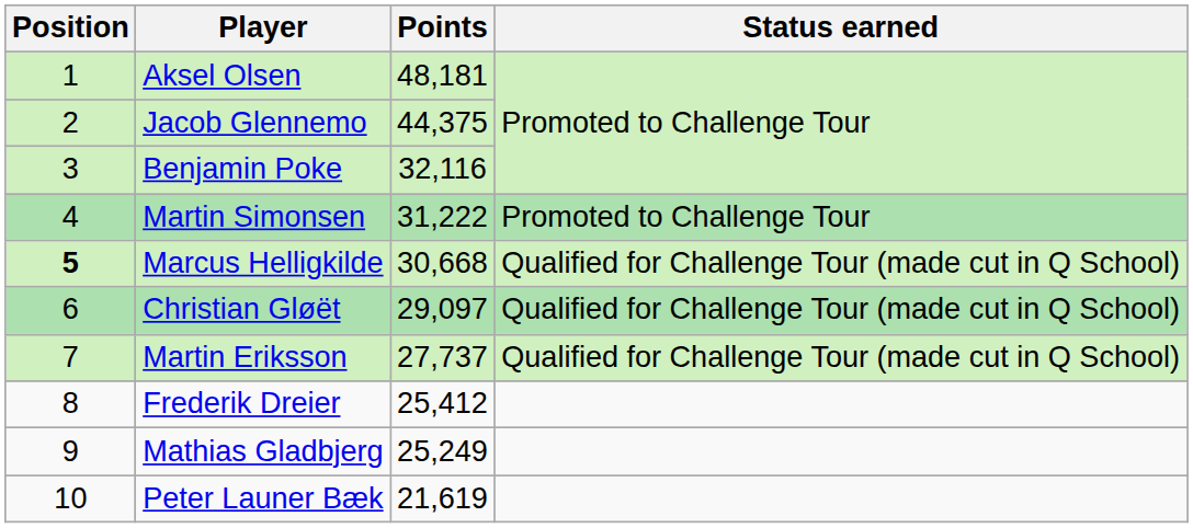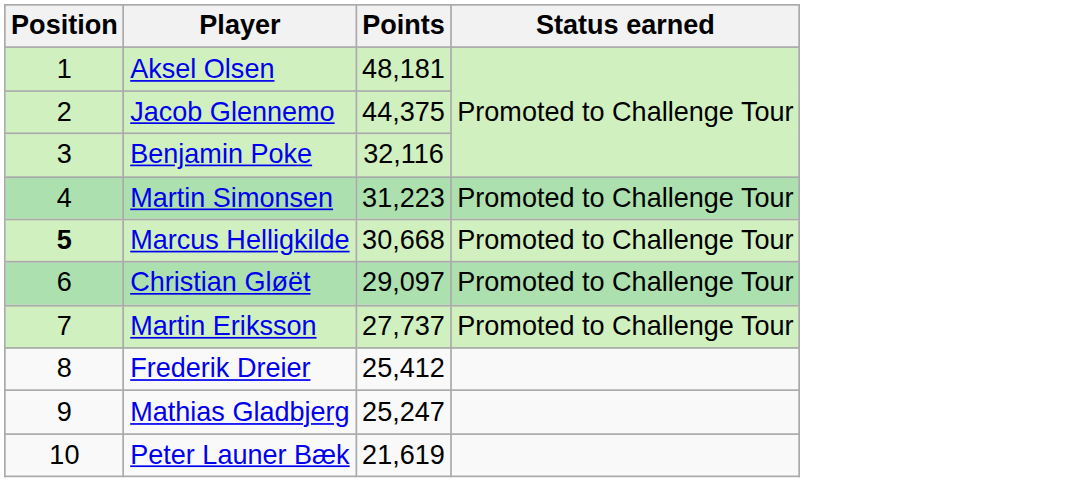 <table class=wikitable>
 <tr>
 <th>Position</th>
 <th>Player</th>
 <th>Points</th>
 <th>Status earned</th>
 </tr>
 <tr style="background:#D0F0C0;">
 <td align=center>1</td>
 <td> <a href='#'>Aksel Olsen</a></td>
 <td align=center>48,181</td>
 <td rowspan=3>Promoted to Challenge Tour</td>
 </tr>
 <tr style="background:#D0F0C0;">
 <td align=center>2</td>
 <td> <a href='#'>Jacob Glennemo</a></td>
 <td align=center>44,375</td>
 </tr>
 <tr style="background:#D0F0C0;">
 <td align=center>3</td>
 <td> <a href='#'>Benjamin Poke</a></td>
 <td align=center>32,116</td>
 </tr>
 <tr style="background:#ACE1AF;">
 <td align=center>4</td>
 <td> <a href='#'>Martin Simonsen</a></td>
-<td align=center>31,222</td>
+<td align=center>31,223</td>
 <td>Promoted to Challenge Tour</td>
 </tr>
 <tr style="background:#D0F0C0;">
 <td align=center><strong>5</strong></td>
 <td> <a href='#'>Marcus Helligkilde</a></td>
 <td align=center>30,668</td>
-<td>Qualified for Challenge Tour (made cut in Q School)</td>
+<td>Promoted to Challenge Tour</td>
 </tr>
 <tr style="background:#ACE1AF;">
 <td align=center>6</td>
 <td> <a href='#'>Christian Gløët</a></td>
 <td align=center>29,097</td>
-<td>Qualified for Challenge Tour (made cut in Q School)</td>
+<td>Promoted to Challenge Tour</td>
 </tr>
 <tr style="background:#D0F0C0;">
 <td align=center>7</td>
 <td> <a href='#'>Martin Eriksson</a></td>
 <td align=center>27,737</td>
-<td>Qualified for Challenge Tour (made cut in Q School)</td>
+<td>Promoted to Challenge Tour</td>
 </tr>
 <tr>
 <td align=center>8</td>
 <td> <a href='#'>Frederik Dreier</a></td>
 <td align=center>25,412</td>
 <td></td>
 </tr>
 <tr>
 <td align=center>9</td>
 <td> <a href='#'>Mathias Gladbjerg</a></td>
-<td align=center>25,249</td>
+<td align=center>25,247</td>
 <td></td>
 </tr>
 <tr>
 <td align=center>10</td>
 <td> <a href='#'>Peter Launer Bæk</a></td>
 <td align=center>21,619</td>
 <td></td>
 </tr>
 </table>
